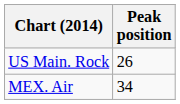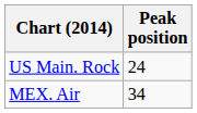 <table class="wikitable sortable plainrowheaders">
 <tr>
 <th scope="col">Chart (2014)</th>
 <th scope="col">Peak<br>position</th>
 </tr>
 <tr>
 <td><a href='#'>US Main. Rock</a></td>
-<td>26</td>
+<td>24</td>
 </tr>
 <tr>
 <td><a href='#'>MEX. Air</a></td>
 <td>34</td>
 </tr>
 </table>
